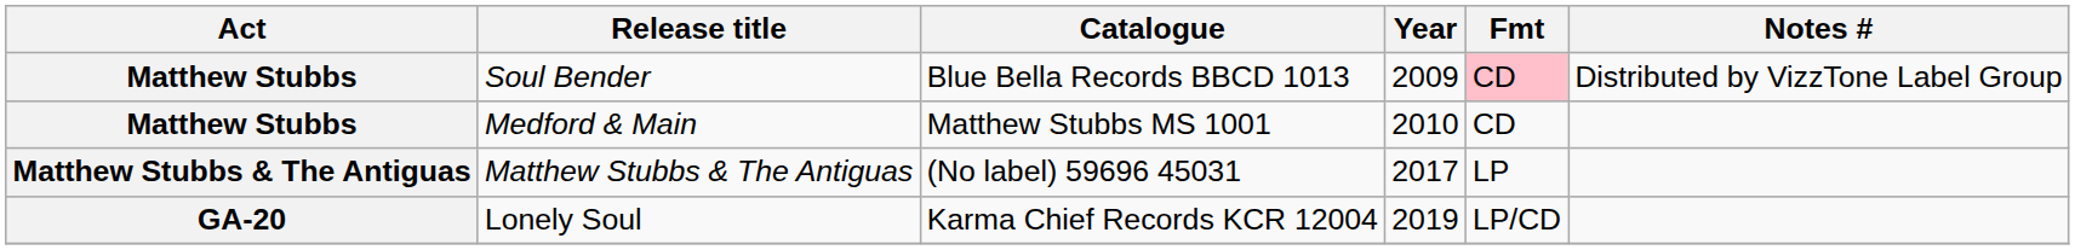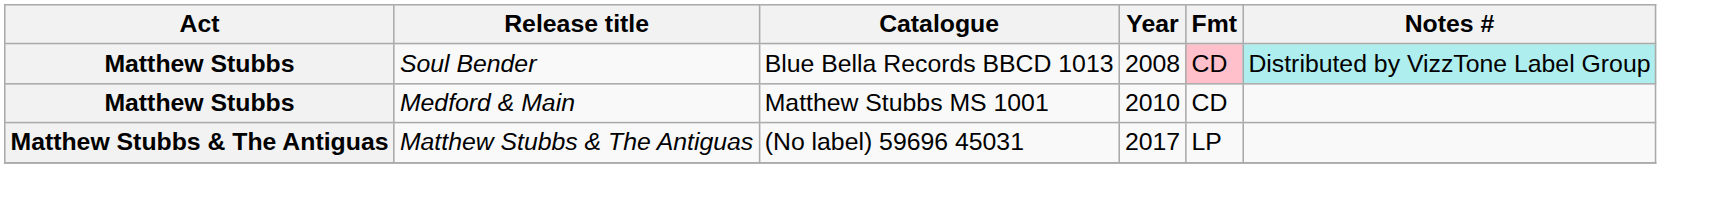 <table class="wikitable plainrowheaders sortable">
 <tr>
 <th scope="col" class="unsortable">Act</th>
 <th scope="col">Release title</th>
 <th scope="col">Catalogue</th>
 <th scope="col">Year</th>
 <th scope="col">Fmt</th>
 <th scope="col" class="unsortable">Notes #</th>
 </tr>
 <tr>
 <th scope="row">Matthew Stubbs</th>
 <td><em>Soul Bender</em></td>
 <td>Blue Bella Records BBCD 1013</td>
-<td>2009</td>
+<td>2008</td>
 <td style="background: pink;">CD</td>
-<td>Distributed by VizzTone Label Group</td>
+<td style="background: paleturquoise;">Distributed by VizzTone Label Group</td>
 </tr>
 <tr>
 <th scope="row">Matthew Stubbs</th>
 <td><em>Medford & Main</em></td>
 <td>Matthew Stubbs MS 1001</td>
 <td>2010</td>
 <td>CD</td>
 <td></td>
 </tr>
 <tr>
 <th scope="row">Matthew Stubbs & The Antiguas</th>
 <td><em>Matthew Stubbs & The Antiguas</em></td>
 <td>(No label)  59696 45031</td>
 <td>2017</td>
 <td>LP</td>
 <td></td>
 </tr>
 <tr>
-<th scope="row">GA-20</th>
-<td>Lonely Soul</td>
-<td>Karma Chief Records KCR 12004</td>
-<td>2019</td>
-<td>LP/CD</td>
-<td></td>
-</tr>
-<tr>
 </tr>
 </table>
